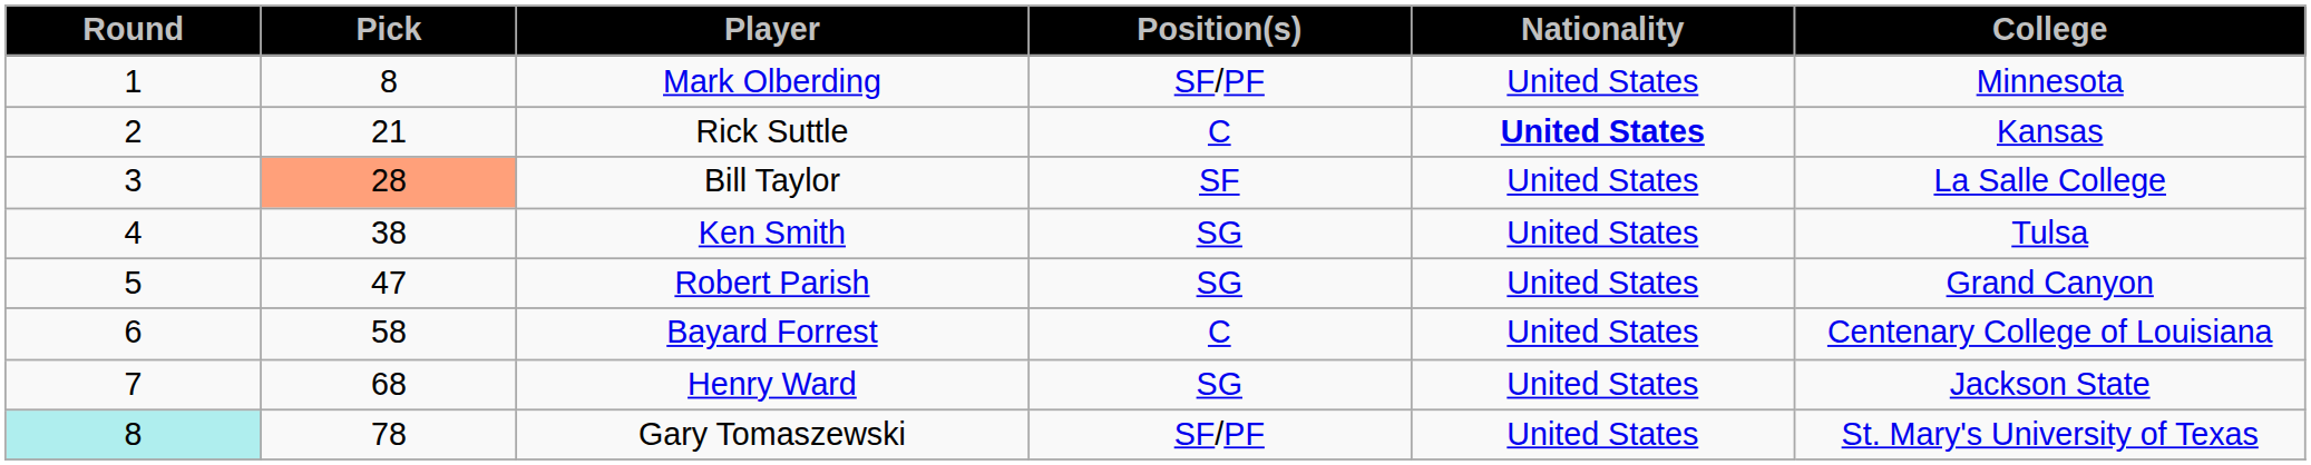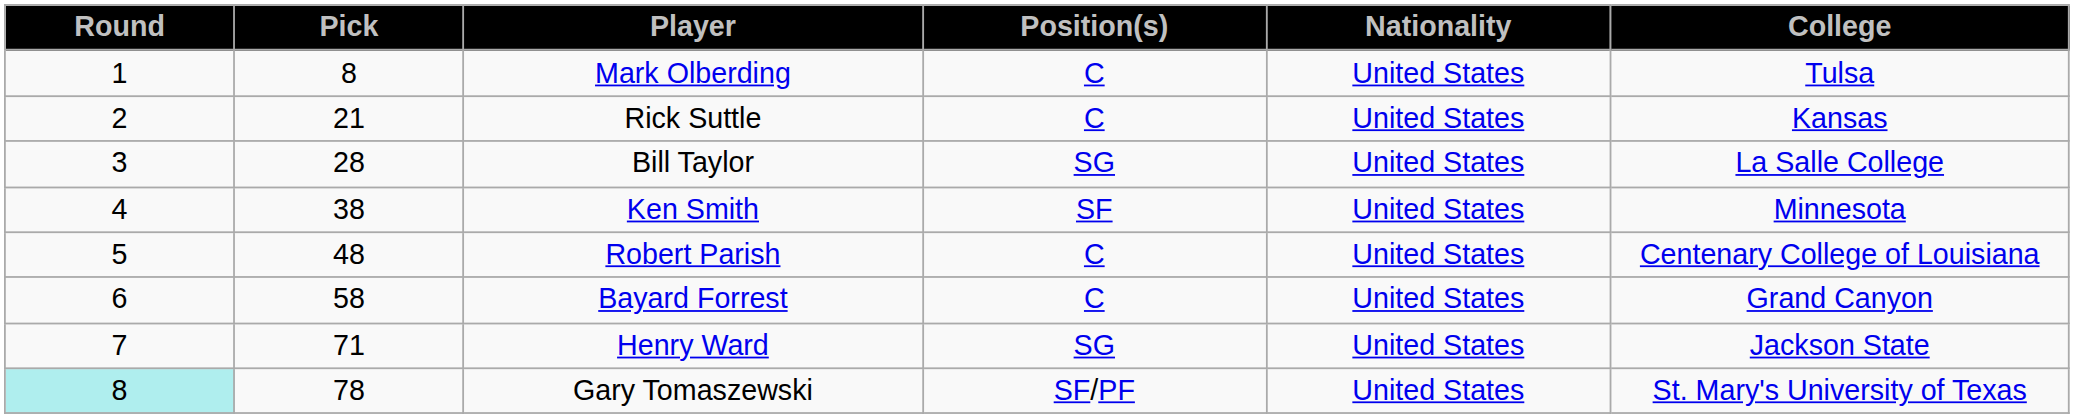 <table class="wikitable sortable sortable">
 <tr>
 <th style="background:#000000; color:#c0c0c0" width="10%">Round</th>
 <th style="background:#000000; color:#c0c0c0" width="10%">Pick</th>
 <th style="background:#000000; color:#c0c0c0" width="20%">Player</th>
 <th style="background:#000000; color:#c0c0c0" width="15%">Position(s)</th>
 <th style="background:#000000; color:#c0c0c0" width="15%">Nationality</th>
 <th style="background:#000000; color:#c0c0c0" width="20%">College</th>
 </tr>
 <tr style="text-align: center">
 <td>1</td>
 <td>8</td>
 <td><a href='#'>Mark Olberding</a></td>
-<td><a href='#'>SF</a>/<a href='#'>PF</a></td>
+<td><a href='#'>C</a></td>
 <td> <a href='#'>United States</a></td>
-<td><a href='#'>Minnesota</a></td>
+<td><a href='#'>Tulsa</a></td>
 </tr>
 <tr style="text-align: center">
 <td>2</td>
 <td>21</td>
 <td>Rick Suttle</td>
 <td><a href='#'>C</a></td>
-<td><strong> <a href='#'>United States</a></strong></td>
+<td> <a href='#'>United States</a></td>
 <td><a href='#'>Kansas</a></td>
 </tr>
 <tr style="text-align: center">
 <td>3</td>
-<td style="background: lightsalmon;">28</td>
+<td>28</td>
 <td>Bill Taylor</td>
-<td><a href='#'>SF</a></td>
+<td><a href='#'>SG</a></td>
 <td> <a href='#'>United States</a></td>
 <td><a href='#'>La Salle College</a></td>
 </tr>
 <tr style="text-align: center">
 <td>4</td>
 <td>38</td>
 <td><a href='#'>Ken Smith</a></td>
-<td><a href='#'>SG</a></td>
+<td><a href='#'>SF</a></td>
 <td> <a href='#'>United States</a></td>
-<td><a href='#'>Tulsa</a></td>
+<td><a href='#'>Minnesota</a></td>
 </tr>
 <tr style="text-align: center">
 <td>5</td>
-<td>47</td>
+<td>48</td>
 <td><a href='#'>Robert Parish</a></td>
-<td><a href='#'>SG</a></td>
+<td><a href='#'>C</a></td>
 <td> <a href='#'>United States</a></td>
-<td><a href='#'>Grand Canyon</a></td>
+<td><a href='#'>Centenary College of Louisiana</a></td>
 </tr>
 <tr style="text-align: center">
 <td>6</td>
 <td>58</td>
 <td><a href='#'>Bayard Forrest</a></td>
 <td><a href='#'>C</a></td>
 <td> <a href='#'>United States</a></td>
-<td><a href='#'>Centenary College of Louisiana</a></td>
+<td><a href='#'>Grand Canyon</a></td>
 </tr>
 <tr style="text-align: center">
 <td>7</td>
-<td>68</td>
+<td>71</td>
 <td><a href='#'>Henry Ward</a></td>
 <td><a href='#'>SG</a></td>
 <td> <a href='#'>United States</a></td>
 <td><a href='#'>Jackson State</a></td>
 </tr>
 <tr style="text-align: center">
 <td style="background: paleturquoise;">8</td>
 <td>78</td>
 <td>Gary Tomaszewski</td>
 <td><a href='#'>SF</a>/<a href='#'>PF</a></td>
 <td> <a href='#'>United States</a></td>
 <td><a href='#'>St. Mary's University of Texas</a></td>
 </tr>
 </table>
